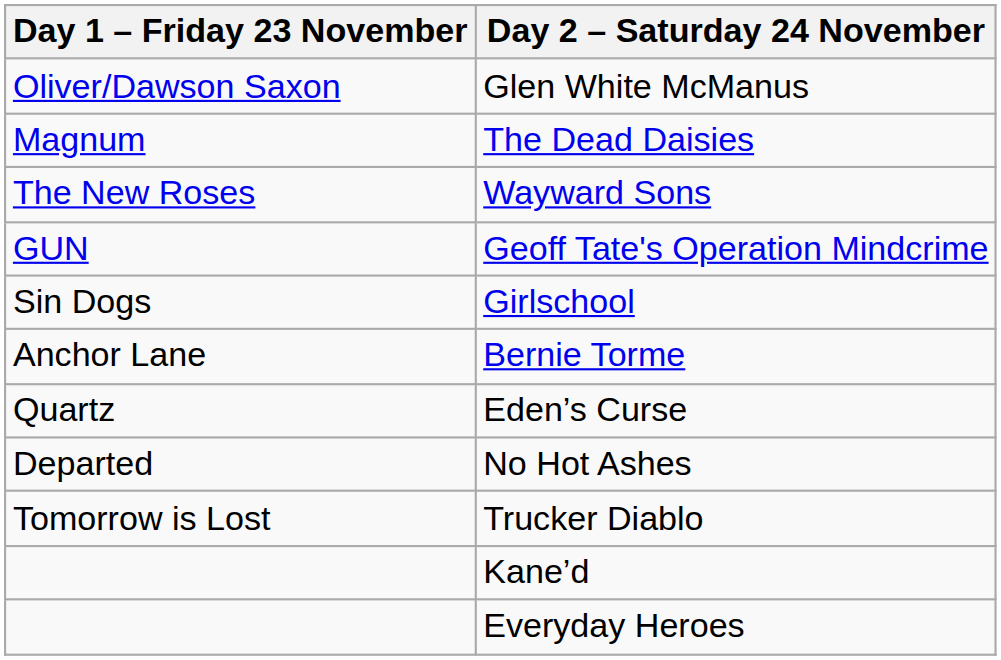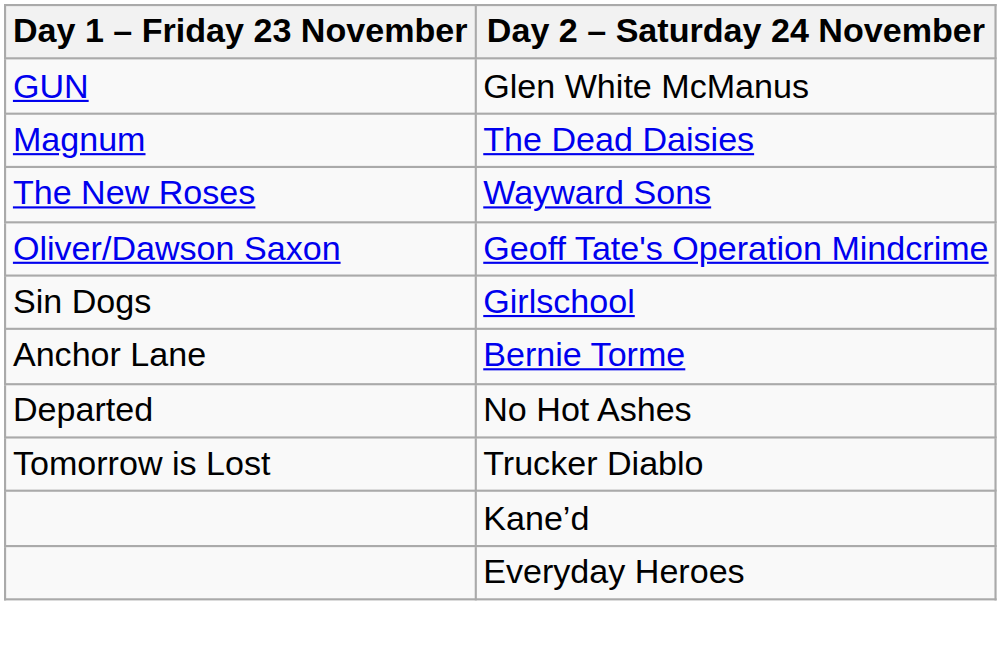 <table class="wikitable">
 <tr>
 <th>Day 1 – Friday 23 November</th>
 <th>Day 2 – Saturday 24 November</th>
 </tr>
 <tr>
-<td><a href='#'>Oliver/Dawson Saxon</a></td>
+<td><a href='#'>GUN</a></td>
 <td>Glen White McManus</td>
 </tr>
 <tr>
 <td><a href='#'>Magnum</a></td>
 <td><a href='#'>The Dead Daisies</a></td>
 </tr>
 <tr>
 <td><a href='#'>The New Roses</a></td>
 <td><a href='#'>Wayward Sons</a></td>
 </tr>
 <tr>
-<td><a href='#'>GUN</a></td>
+<td><a href='#'>Oliver/Dawson Saxon</a></td>
 <td><a href='#'>Geoff Tate's Operation Mindcrime</a></td>
 </tr>
 <tr>
 <td>Sin Dogs</td>
 <td><a href='#'>Girlschool</a></td>
 </tr>
 <tr>
 <td>Anchor Lane</td>
 <td><a href='#'>Bernie Torme</a></td>
-</tr>
-<tr>
-<td>Quartz</td>
-<td>Eden’s Curse</td>
 </tr>
 <tr>
 <td>Departed</td>
 <td>No Hot Ashes</td>
 </tr>
 <tr>
 <td>Tomorrow is Lost</td>
 <td>Trucker Diablo</td>
 </tr>
 <tr>
 <td></td>
 <td>Kane’d</td>
 </tr>
 <tr>
 <td></td>
 <td>Everyday Heroes</td>
 </tr>
 </table>
